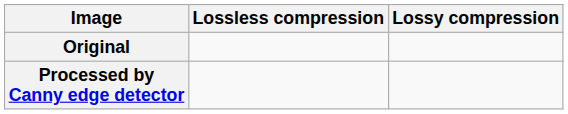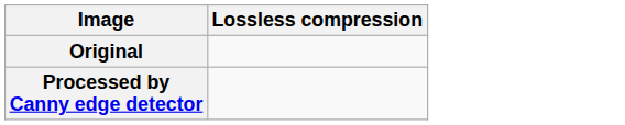 <table class="wikitable" style="text-align:center">
 <tr>
 <th>Image</th>
 <th>Lossless compression</th>
-<th>Lossy compression</th>
 </tr>
 <tr>
 <th>Original</th>
-<td></td>
 <td></td>
 </tr>
 <tr>
 <th>Processed by<br><a href='#'>Canny edge detector</a></th>
 <td></td>
-<td></td>
 </tr>
 </table>
